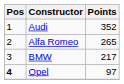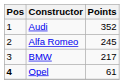 <table class="wikitable"   style="font-size:   85%;">
 <tr>
 <th>Pos</th>
 <th>Constructor</th>
 <th>Points</th>
 </tr>
 <tr>
 <td>1</td>
 <td> <a href='#'>Audi</a></td>
 <td align="right">352</td>
 </tr>
 <tr>
 <td>2</td>
 <td> <a href='#'>Alfa Romeo</a></td>
-<td align="right">265</td>
+<td align="right">245</td>
 </tr>
 <tr>
 <td>3</td>
 <td> <a href='#'>BMW</a></td>
 <td align="right">217</td>
 </tr>
 <tr>
 <td><strong>4</strong></td>
 <td> <a href='#'>Opel</a></td>
-<td align="right">97</td>
+<td align="right">61</td>
 </tr>
 <tr>
 </tr>
 </table>
